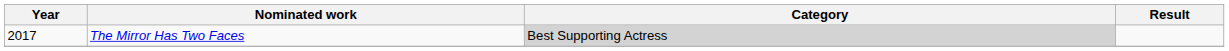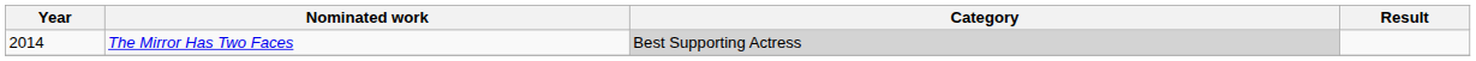 <table width="75%" class="wikitable">
 <tr>
 <th width="10">Year</th>
 <th width="220">Nominated work</th>
 <th width="300">Category</th>
 <th width="30">Result</th>
 </tr>
 <tr>
-<td>2017</td>
+<td>2014</td>
 <td><em><a href='#'>The Mirror Has Two Faces</a></em></td>
 <td style="background: lightgrey;">Best Supporting Actress</td>
 <td></td>
 </tr>
 <tr>
 </tr>
 </table>
